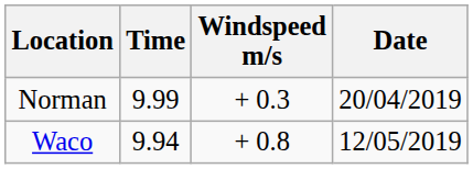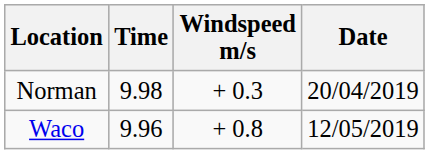 <table class="wikitable" style= "text-align: center">
 <tr>
 <th>Location</th>
 <th>Time</th>
 <th>Windspeed<br>m/s</th>
 <th>Date</th>
 </tr>
 <tr>
 <td>Norman</td>
-<td>9.99</td>
+<td>9.98</td>
 <td>+ 0.3</td>
 <td>20/04/2019</td>
 </tr>
 <tr>
 <td><a href='#'>Waco</a></td>
-<td>9.94</td>
+<td>9.96</td>
 <td>+ 0.8</td>
 <td>12/05/2019</td>
 </tr>
 </table>
